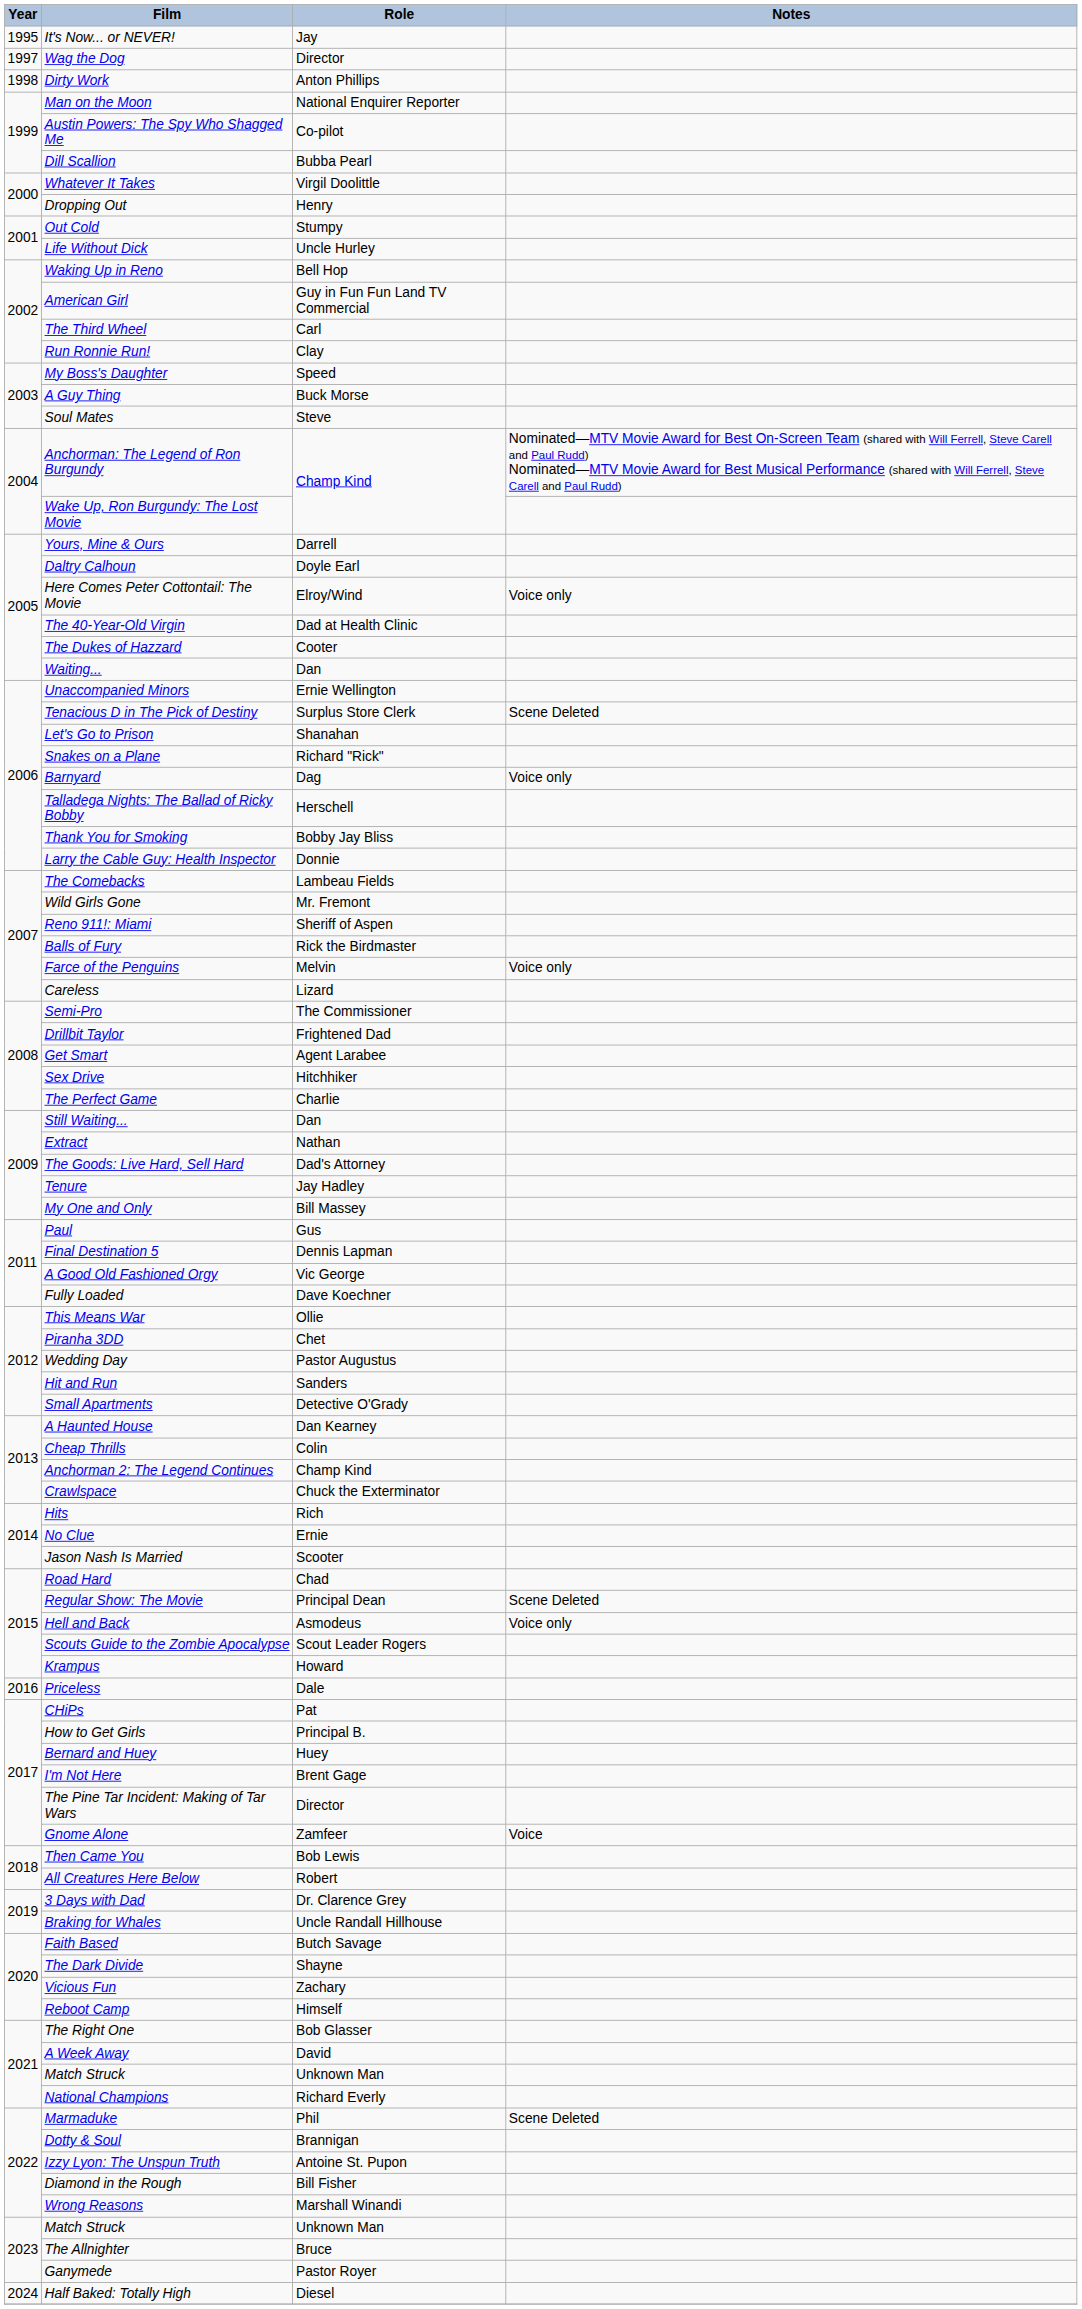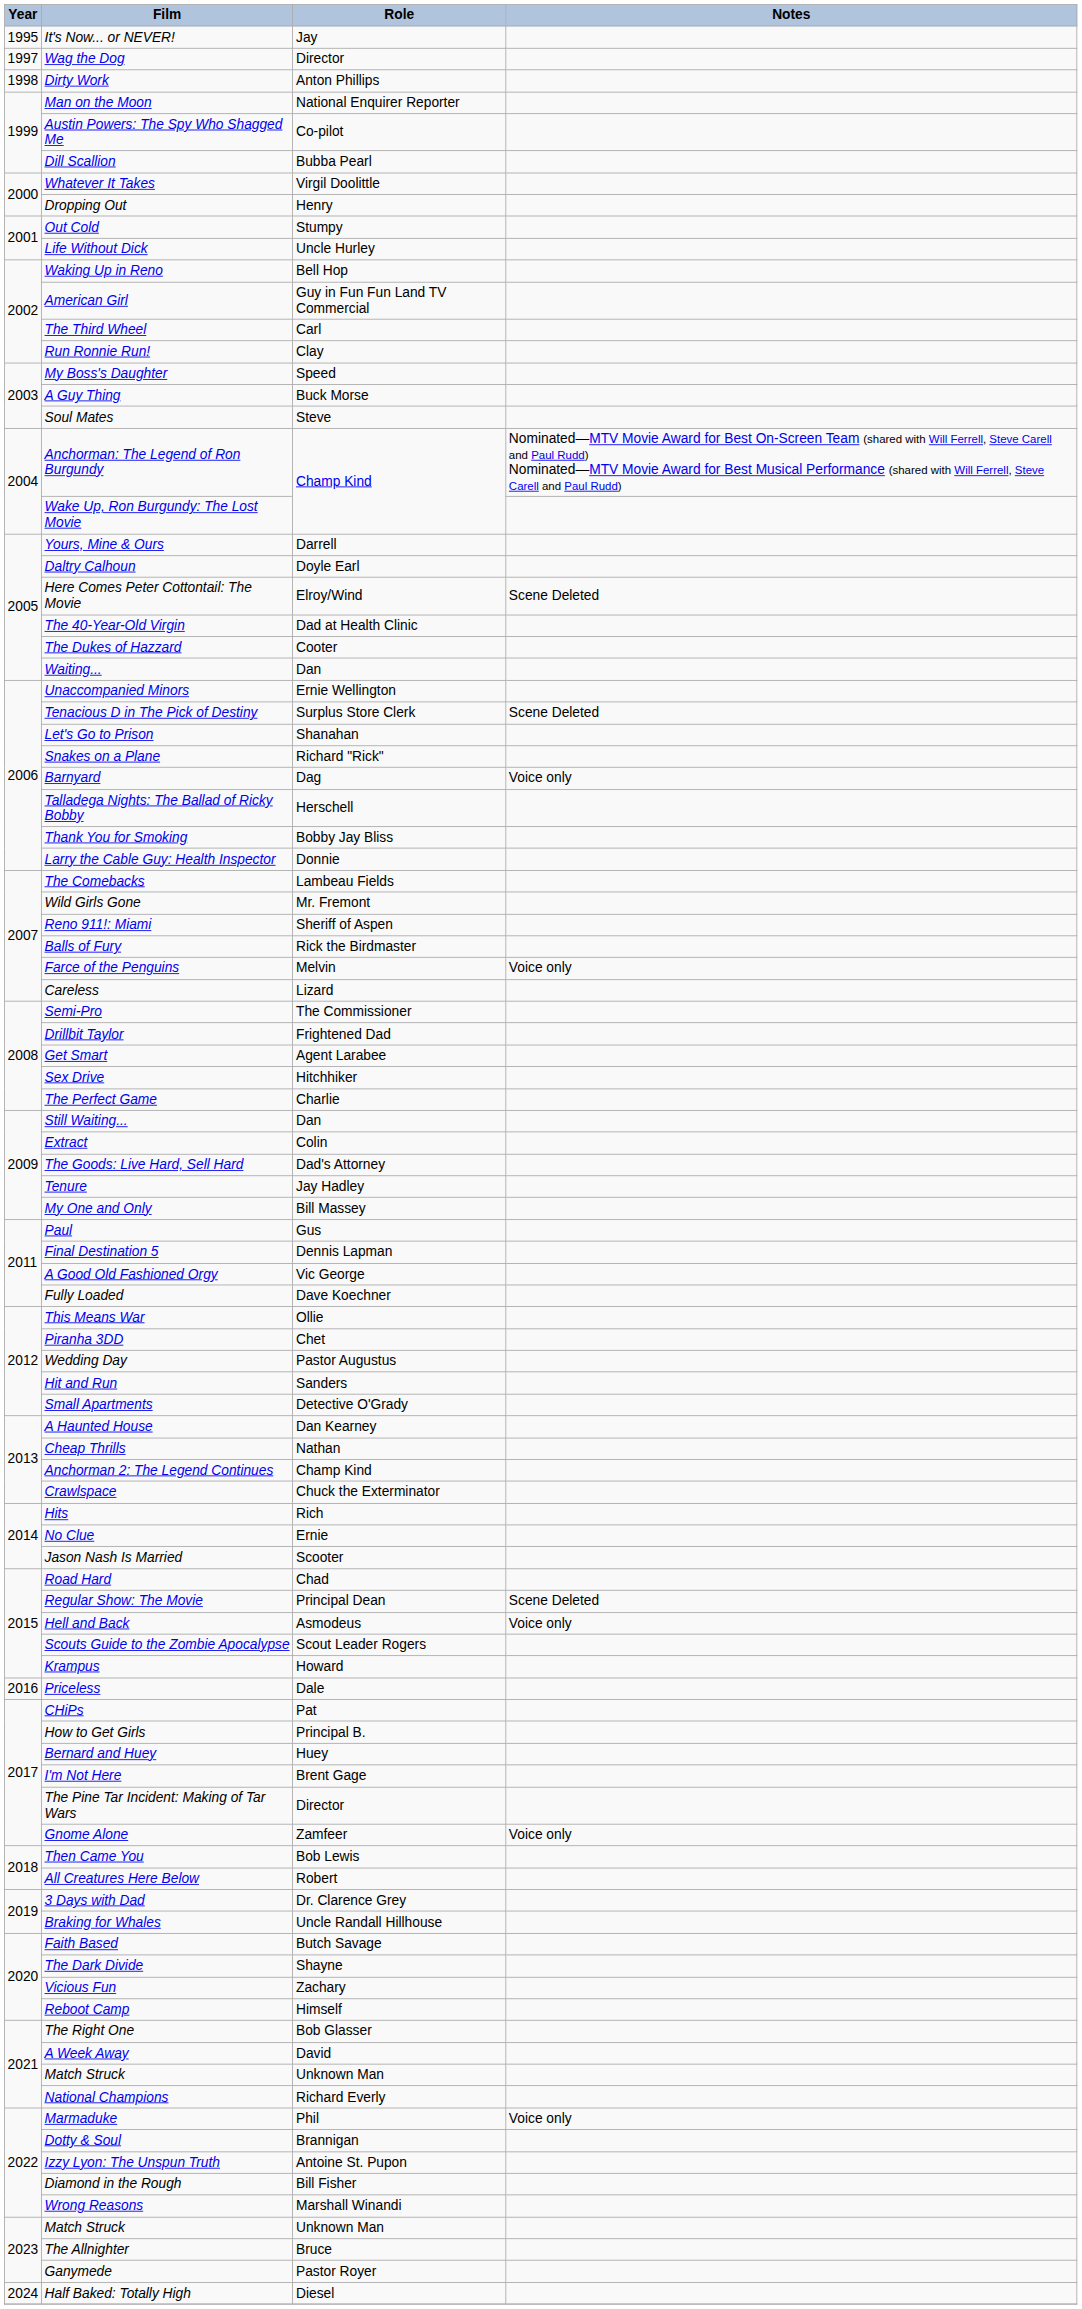 <table class="wikitable sortable">
 <tr>
 <th style="background:#B0C4DE;">Year</th>
 <th style="background:#B0C4DE;">Film</th>
 <th style="background:#B0C4DE;">Role</th>
 <th style="background:#B0C4DE;">Notes</th>
 </tr>
 <tr>
 <td>1995</td>
 <td><em>It's Now... or NEVER!</em></td>
 <td>Jay</td>
 <td></td>
 </tr>
 <tr>
 <td>1997</td>
 <td><em><a href='#'>Wag the Dog</a></em></td>
 <td>Director</td>
 <td></td>
 </tr>
 <tr>
 <td>1998</td>
 <td><em><a href='#'>Dirty Work</a></em></td>
 <td>Anton Phillips</td>
 <td></td>
 </tr>
 <tr>
 <td rowspan="3">1999</td>
 <td><em><a href='#'>Man on the Moon</a></em></td>
 <td>National Enquirer Reporter</td>
 <td></td>
 </tr>
 <tr>
 <td><em><a href='#'>Austin Powers: The Spy Who Shagged Me</a></em></td>
 <td>Co-pilot</td>
 <td></td>
 </tr>
 <tr>
 <td><em><a href='#'>Dill Scallion</a></em></td>
 <td>Bubba Pearl</td>
 <td></td>
 </tr>
 <tr>
 <td rowspan="2">2000</td>
 <td><em><a href='#'>Whatever It Takes</a></em></td>
 <td>Virgil Doolittle</td>
 <td></td>
 </tr>
 <tr>
 <td><em>Dropping Out</em></td>
 <td>Henry</td>
 <td></td>
 </tr>
 <tr>
 <td rowspan="2">2001</td>
 <td><em><a href='#'>Out Cold</a></em></td>
 <td>Stumpy</td>
 <td></td>
 </tr>
 <tr>
 <td><em><a href='#'>Life Without Dick</a></em></td>
 <td>Uncle Hurley</td>
 <td></td>
 </tr>
 <tr>
 <td rowspan="4">2002</td>
 <td><em><a href='#'>Waking Up in Reno</a></em></td>
 <td>Bell Hop</td>
 <td></td>
 </tr>
 <tr>
 <td><em><a href='#'>American Girl</a></em></td>
 <td>Guy in Fun Fun Land TV Commercial</td>
 <td></td>
 </tr>
 <tr>
 <td><em><a href='#'>The Third Wheel</a></em></td>
 <td>Carl</td>
 <td></td>
 </tr>
 <tr>
 <td><em><a href='#'>Run Ronnie Run!</a></em></td>
 <td>Clay</td>
 <td></td>
 </tr>
 <tr>
 <td rowspan="3">2003</td>
 <td><em><a href='#'>My Boss's Daughter</a></em></td>
 <td>Speed</td>
 <td></td>
 </tr>
 <tr>
 <td><em><a href='#'>A Guy Thing</a></em></td>
 <td>Buck Morse</td>
 <td></td>
 </tr>
 <tr>
 <td><em>Soul Mates</em></td>
 <td>Steve</td>
 <td></td>
 </tr>
 <tr>
 <td rowspan="2">2004</td>
 <td><em><a href='#'>Anchorman: The Legend of Ron Burgundy</a></em></td>
 <td rowspan="2"><a href='#'>Champ Kind</a></td>
 <td>Nominated—<a href='#'>MTV Movie Award for Best On-Screen Team</a> <small>(shared with <a href='#'>Will Ferrell</a>, <a href='#'>Steve Carell</a> and <a href='#'>Paul Rudd</a>)</small><br>Nominated—<a href='#'>MTV Movie Award for Best Musical Performance</a> <small>(shared with <a href='#'>Will Ferrell</a>, <a href='#'>Steve Carell</a> and <a href='#'>Paul Rudd</a>)</small></td>
 </tr>
 <tr>
 <td><em><a href='#'>Wake Up, Ron Burgundy: The Lost Movie</a></em></td>
 <td></td>
 </tr>
 <tr>
 <td rowspan="6">2005</td>
 <td><em><a href='#'>Yours, Mine & Ours</a></em></td>
 <td>Darrell</td>
 <td></td>
 </tr>
 <tr>
 <td><em><a href='#'>Daltry Calhoun</a></em></td>
 <td>Doyle Earl</td>
 <td></td>
 </tr>
 <tr>
 <td><em>Here Comes Peter Cottontail: The Movie</em></td>
 <td>Elroy/Wind</td>
-<td>Voice only</td>
+<td>Scene Deleted</td>
 </tr>
 <tr>
 <td><em><a href='#'>The 40-Year-Old Virgin</a></em></td>
 <td>Dad at Health Clinic</td>
 <td></td>
 </tr>
 <tr>
 <td><em><a href='#'>The Dukes of Hazzard</a></em></td>
 <td>Cooter</td>
 <td></td>
 </tr>
 <tr>
 <td><em><a href='#'>Waiting...</a></em></td>
 <td>Dan</td>
 <td></td>
 </tr>
 <tr>
 <td rowspan="8">2006</td>
 <td><em><a href='#'>Unaccompanied Minors</a></em></td>
 <td>Ernie Wellington</td>
 <td></td>
 </tr>
 <tr>
 <td><em><a href='#'>Tenacious D in The Pick of Destiny</a></em></td>
 <td>Surplus Store Clerk</td>
 <td>Scene Deleted</td>
 </tr>
 <tr>
 <td><em><a href='#'>Let's Go to Prison</a></em></td>
 <td>Shanahan</td>
 <td></td>
 </tr>
 <tr>
 <td><em><a href='#'>Snakes on a Plane</a></em></td>
 <td>Richard "Rick"</td>
 <td></td>
 </tr>
 <tr>
 <td><em><a href='#'>Barnyard</a></em></td>
 <td>Dag</td>
 <td>Voice only</td>
 </tr>
 <tr>
 <td><em><a href='#'>Talladega Nights: The Ballad of Ricky Bobby</a></em></td>
 <td>Herschell</td>
 <td></td>
 </tr>
 <tr>
 <td><em><a href='#'>Thank You for Smoking</a></em></td>
 <td>Bobby Jay Bliss</td>
 <td></td>
 </tr>
 <tr>
 <td><em><a href='#'>Larry the Cable Guy: Health Inspector</a></em></td>
 <td>Donnie</td>
 <td></td>
 </tr>
 <tr>
 <td rowspan="6">2007</td>
 <td><em><a href='#'>The Comebacks</a></em></td>
 <td>Lambeau Fields</td>
 <td></td>
 </tr>
 <tr>
 <td><em>Wild Girls Gone</em></td>
 <td>Mr. Fremont</td>
 <td></td>
 </tr>
 <tr>
 <td><em><a href='#'>Reno 911!: Miami</a></em></td>
 <td>Sheriff of Aspen</td>
 <td></td>
 </tr>
 <tr>
 <td><em><a href='#'>Balls of Fury</a></em></td>
 <td>Rick the Birdmaster</td>
 <td></td>
 </tr>
 <tr>
 <td><em><a href='#'>Farce of the Penguins</a></em></td>
 <td>Melvin</td>
 <td>Voice only</td>
 </tr>
 <tr>
 <td><em>Careless</em></td>
 <td>Lizard</td>
 <td></td>
 </tr>
 <tr>
 <td rowspan="5">2008</td>
 <td><em><a href='#'>Semi-Pro</a></em></td>
 <td>The Commissioner</td>
 <td></td>
 </tr>
 <tr>
 <td><em><a href='#'>Drillbit Taylor</a></em></td>
 <td>Frightened Dad</td>
 <td></td>
 </tr>
 <tr>
 <td><em><a href='#'>Get Smart</a></em></td>
 <td>Agent Larabee</td>
 <td></td>
 </tr>
 <tr>
 <td><em><a href='#'>Sex Drive</a></em></td>
 <td>Hitchhiker</td>
 <td></td>
 </tr>
 <tr>
 <td><em><a href='#'>The Perfect Game</a></em></td>
 <td>Charlie</td>
 <td></td>
 </tr>
 <tr>
 <td rowspan="5">2009</td>
 <td><em><a href='#'>Still Waiting...</a></em></td>
 <td>Dan</td>
 <td></td>
 </tr>
 <tr>
 <td><em><a href='#'>Extract</a></em></td>
-<td>Nathan</td>
+<td>Colin</td>
 <td></td>
 </tr>
 <tr>
 <td><em><a href='#'>The Goods: Live Hard, Sell Hard</a></em></td>
 <td>Dad's Attorney</td>
 <td></td>
 </tr>
 <tr>
 <td><em><a href='#'>Tenure</a></em></td>
 <td>Jay Hadley</td>
 <td></td>
 </tr>
 <tr>
 <td><em><a href='#'>My One and Only</a></em></td>
 <td>Bill Massey</td>
 <td></td>
 </tr>
 <tr>
 <td rowspan="4">2011</td>
 <td><em><a href='#'>Paul</a></em></td>
 <td>Gus</td>
 <td></td>
 </tr>
 <tr>
 <td><em><a href='#'>Final Destination 5</a></em></td>
 <td>Dennis Lapman</td>
 <td></td>
 </tr>
 <tr>
 <td><em><a href='#'>A Good Old Fashioned Orgy</a></em></td>
 <td>Vic George</td>
 <td></td>
 </tr>
 <tr>
 <td><em>Fully Loaded</em></td>
 <td>Dave Koechner</td>
 <td></td>
 </tr>
 <tr>
 <td rowspan="5">2012</td>
 <td><em><a href='#'>This Means War</a></em></td>
 <td>Ollie</td>
 <td></td>
 </tr>
 <tr>
 <td><em><a href='#'>Piranha 3DD</a></em></td>
 <td>Chet</td>
 <td></td>
 </tr>
 <tr>
 <td><em>Wedding Day</em></td>
 <td>Pastor Augustus</td>
 <td></td>
 </tr>
 <tr>
 <td><em><a href='#'>Hit and Run</a></em></td>
 <td>Sanders</td>
 <td></td>
 </tr>
 <tr>
 <td><em><a href='#'>Small Apartments</a></em></td>
 <td>Detective O'Grady</td>
 <td></td>
 </tr>
 <tr>
 <td rowspan="4">2013</td>
 <td><em><a href='#'>A Haunted House</a></em></td>
 <td>Dan Kearney</td>
 <td></td>
 </tr>
 <tr>
 <td><em><a href='#'>Cheap Thrills</a></em></td>
-<td>Colin</td>
+<td>Nathan</td>
 <td></td>
 </tr>
 <tr>
 <td><em><a href='#'>Anchorman 2: The Legend Continues</a></em></td>
 <td>Champ Kind</td>
 <td></td>
 </tr>
 <tr>
 <td><em><a href='#'>Crawlspace</a></em></td>
 <td>Chuck the Exterminator</td>
 <td></td>
 </tr>
 <tr>
 <td rowspan="3">2014</td>
 <td><em><a href='#'>Hits</a></em></td>
 <td>Rich</td>
 <td></td>
 </tr>
 <tr>
 <td><em><a href='#'>No Clue</a></em></td>
 <td>Ernie</td>
 <td></td>
 </tr>
 <tr>
 <td><em>Jason Nash Is Married</em></td>
 <td>Scooter</td>
 <td></td>
 </tr>
 <tr>
 <td rowspan="5">2015</td>
 <td><em><a href='#'>Road Hard</a></em></td>
 <td>Chad</td>
 <td></td>
 </tr>
 <tr>
 <td><em><a href='#'>Regular Show: The Movie</a></em></td>
 <td>Principal Dean</td>
 <td>Scene Deleted</td>
 </tr>
 <tr>
 <td><em><a href='#'>Hell and Back</a></em></td>
 <td>Asmodeus</td>
 <td>Voice only</td>
 </tr>
 <tr>
 <td><em><a href='#'>Scouts Guide to the Zombie Apocalypse</a></em></td>
 <td>Scout Leader Rogers</td>
 <td></td>
 </tr>
 <tr>
 <td><em><a href='#'>Krampus</a></em></td>
 <td>Howard</td>
 <td></td>
 </tr>
 <tr>
 <td>2016</td>
 <td><em><a href='#'>Priceless</a></em></td>
 <td>Dale</td>
 <td></td>
 </tr>
 <tr>
 <td rowspan="6">2017</td>
 <td><em><a href='#'>CHiPs</a></em></td>
 <td>Pat</td>
 <td></td>
 </tr>
 <tr>
 <td><em>How to Get Girls</em></td>
 <td>Principal B.</td>
 <td></td>
 </tr>
 <tr>
 <td><em><a href='#'>Bernard and Huey</a></em></td>
 <td>Huey</td>
 <td></td>
 </tr>
 <tr>
 <td><em><a href='#'>I'm Not Here</a></em></td>
 <td>Brent Gage</td>
 <td></td>
 </tr>
 <tr>
 <td><em>The Pine Tar Incident: Making of Tar Wars</em></td>
 <td>Director</td>
 <td></td>
 </tr>
 <tr>
 <td><em><a href='#'>Gnome Alone</a></em></td>
 <td>Zamfeer</td>
-<td>Voice</td>
+<td>Voice only</td>
 </tr>
 <tr>
 <td rowspan="2">2018</td>
 <td><em><a href='#'>Then Came You</a></em></td>
 <td>Bob Lewis</td>
 <td></td>
 </tr>
 <tr>
 <td><em><a href='#'>All Creatures Here Below</a></em></td>
 <td>Robert</td>
 <td></td>
 </tr>
 <tr>
 <td rowspan="2">2019</td>
 <td><em><a href='#'>3 Days with Dad</a></em></td>
 <td>Dr. Clarence Grey</td>
 <td></td>
 </tr>
 <tr>
 <td><em><a href='#'>Braking for Whales</a></em></td>
 <td>Uncle Randall Hillhouse</td>
 <td></td>
 </tr>
 <tr>
 <td rowspan="4">2020</td>
 <td><em><a href='#'>Faith Based</a></em></td>
 <td>Butch Savage</td>
 <td></td>
 </tr>
 <tr>
 <td><em><a href='#'>The Dark Divide</a></em></td>
 <td>Shayne</td>
 <td></td>
 </tr>
 <tr>
 <td><em><a href='#'>Vicious Fun</a></em></td>
 <td>Zachary</td>
 <td></td>
 </tr>
 <tr>
 <td><em><a href='#'>Reboot Camp</a></em></td>
 <td>Himself</td>
 <td></td>
 </tr>
 <tr>
 <td rowspan="4">2021</td>
 <td><em>The Right One</em></td>
 <td>Bob Glasser</td>
 <td></td>
 </tr>
 <tr>
 <td><em><a href='#'>A Week Away</a></em></td>
 <td>David</td>
 <td></td>
 </tr>
 <tr>
 <td><em>Match Struck</em></td>
 <td>Unknown Man</td>
 <td></td>
 </tr>
 <tr>
 <td><em><a href='#'>National Champions</a></em></td>
 <td>Richard Everly</td>
 <td></td>
 </tr>
 <tr>
 <td rowspan="5">2022</td>
 <td><em><a href='#'>Marmaduke</a></em></td>
 <td>Phil</td>
-<td>Scene Deleted</td>
+<td>Voice only</td>
 </tr>
 <tr>
 <td><em><a href='#'>Dotty & Soul</a></em></td>
 <td>Brannigan</td>
 <td></td>
 </tr>
 <tr>
 <td><em><a href='#'>Izzy Lyon: The Unspun Truth</a></em></td>
 <td>Antoine St. Pupon</td>
 <td></td>
 </tr>
 <tr>
 <td><em>Diamond in the Rough</em></td>
 <td>Bill Fisher</td>
 <td></td>
 </tr>
 <tr>
 <td><em><a href='#'>Wrong Reasons</a></em></td>
 <td>Marshall Winandi</td>
 <td></td>
 </tr>
 <tr>
 <td rowspan="3">2023</td>
 <td><em>Match Struck</em></td>
 <td>Unknown Man</td>
 <td></td>
 </tr>
 <tr>
 <td><em>The Allnighter</em></td>
 <td>Bruce</td>
 <td></td>
 </tr>
 <tr>
 <td><em>Ganymede</em></td>
 <td>Pastor Royer</td>
 <td></td>
 </tr>
 <tr>
 <td>2024</td>
 <td><em>Half Baked: Totally High</em></td>
 <td>Diesel</td>
 <td></td>
 </tr>
 <tr>
 </tr>
 </table>
